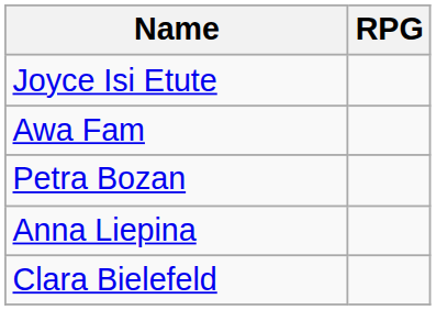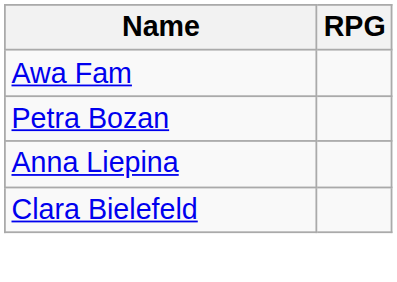 <table class=wikitable>
 <tr>
 <th width=167>Name</th>
 <th>RPG</th>
-</tr>
-<tr>
-<td> <a href='#'>Joyce Isi Etute</a></td>
-<td></td>
 </tr>
 <tr>
 <td> <a href='#'>Awa Fam</a></td>
 <td></td>
 </tr>
 <tr>
 <td> <a href='#'>Petra Bozan</a></td>
 <td></td>
 </tr>
 <tr>
 <td> <a href='#'>Anna Liepina</a></td>
 <td></td>
 </tr>
 <tr>
 <td> <a href='#'>Clara Bielefeld</a></td>
 <td></td>
 </tr>
 </table>
